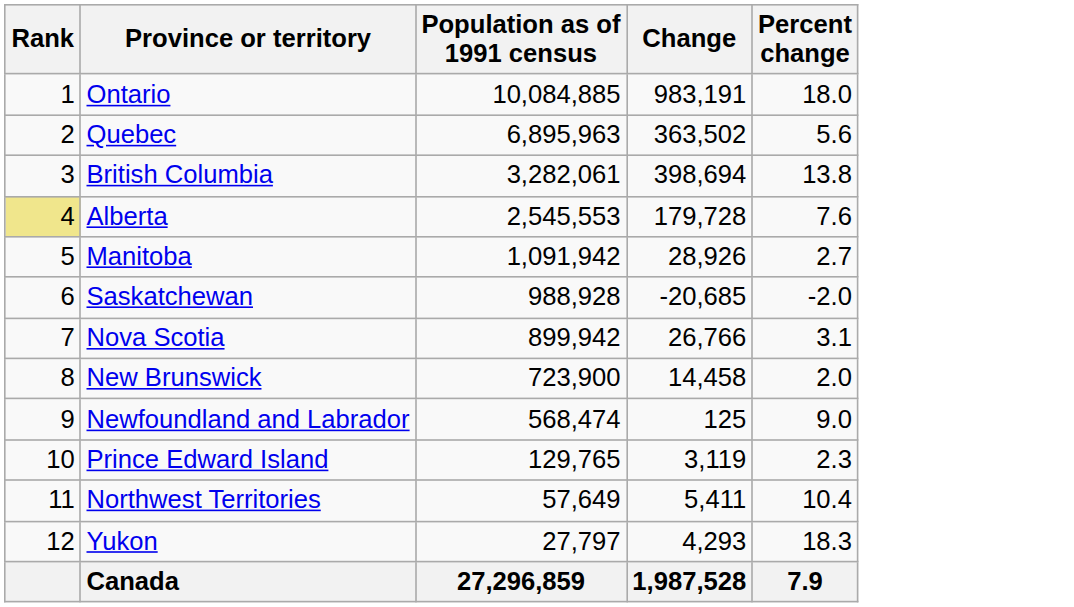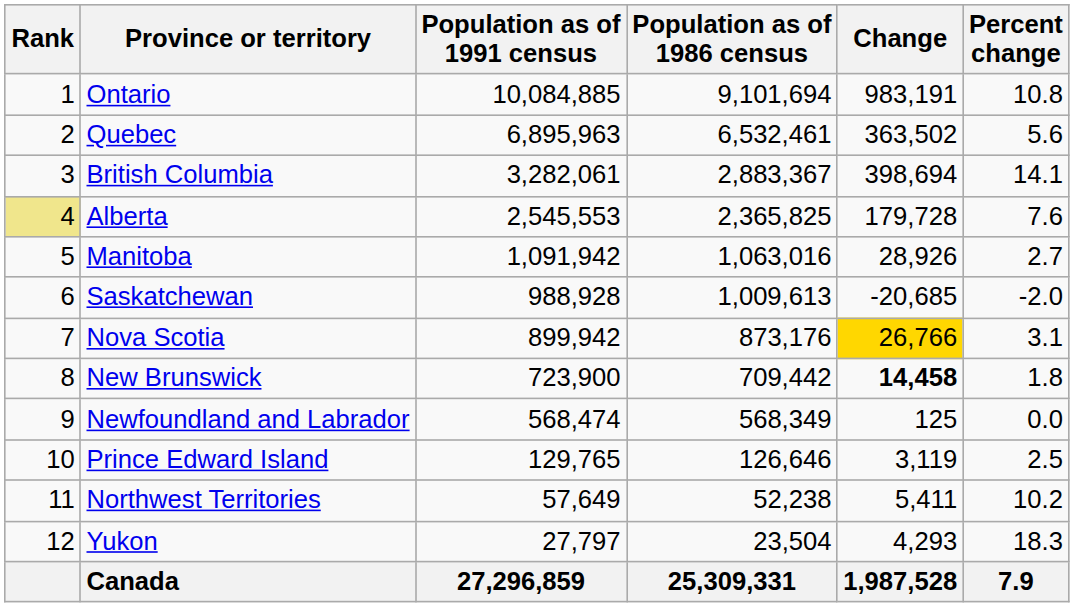 <table class="wikitable sortable" style="text-align: right;">
 <tr>
 <th style="width:40px" style="text-align: center;">Rank</th>
 <th style="text-align: center;">Province or territory</th>
 <th style="text-align: center;" data-sort-type="number">Population as of<br>1991 census</th>
+<th style="text-align: center;" data-sort-type="number">Population as of<br>1986 census</th>
 <th style="text-align: center;" data-sort-type="number">Change</th>
 <th style="text-align: center;" data-sort-type="number">Percent<br>change</th>
 </tr>
 <tr>
 <td>1</td>
 <td style="text-align: left;"><a href='#'>Ontario</a></td>
 <td>10,084,885</td>
+<td>9,101,694</td>
 <td>983,191 </td>
-<td>18.0 </td>
+<td>10.8 </td>
 </tr>
 <tr>
 <td>2</td>
 <td style="text-align: left;"><a href='#'>Quebec</a></td>
 <td>6,895,963</td>
+<td>6,532,461</td>
 <td>363,502 </td>
 <td>5.6 </td>
 </tr>
 <tr>
 <td>3</td>
 <td style="text-align: left;"><a href='#'>British Columbia</a></td>
 <td>3,282,061</td>
+<td>2,883,367</td>
 <td>398,694 </td>
-<td>13.8 </td>
+<td>14.1 </td>
 </tr>
 <tr>
 <td style="background: khaki;">4</td>
 <td style="text-align: left;"><a href='#'>Alberta</a></td>
 <td>2,545,553</td>
+<td>2,365,825</td>
 <td>179,728 </td>
 <td>7.6 </td>
 </tr>
 <tr>
 <td>5</td>
 <td style="text-align: left;"><a href='#'>Manitoba</a></td>
 <td>1,091,942</td>
+<td>1,063,016</td>
 <td>28,926 </td>
 <td>2.7 </td>
 </tr>
 <tr>
 <td>6</td>
 <td style="text-align: left;"><a href='#'>Saskatchewan</a></td>
 <td>988,928</td>
+<td>1,009,613</td>
 <td>-20,685 </td>
 <td>-2.0 </td>
 </tr>
 <tr>
 <td>7</td>
 <td style="text-align: left;"><a href='#'>Nova Scotia</a></td>
 <td>899,942</td>
-<td>26,766 </td>
+<td>873,176</td>
+<td style="background: gold;">26,766 </td>
 <td>3.1 </td>
 </tr>
 <tr>
 <td>8</td>
 <td style="text-align: left;"><a href='#'>New Brunswick</a></td>
 <td>723,900</td>
-<td>14,458 </td>
-<td>2.0 </td>
+<td>709,442</td>
+<td><strong>14,458 </strong></td>
+<td>1.8 </td>
 </tr>
 <tr>
 <td>9</td>
 <td style="text-align: left;"><a href='#'>Newfoundland and Labrador</a></td>
 <td>568,474</td>
+<td>568,349</td>
 <td>125 </td>
-<td>9.0 </td>
+<td>0.0 </td>
 </tr>
 <tr>
 <td>10</td>
 <td style="text-align: left;"><a href='#'>Prince Edward Island</a></td>
 <td>129,765</td>
+<td>126,646</td>
 <td>3,119 </td>
-<td>2.3 </td>
+<td>2.5 </td>
 </tr>
 <tr>
 <td>11</td>
 <td style="text-align: left;"><a href='#'>Northwest Territories</a></td>
 <td>57,649</td>
+<td>52,238</td>
 <td>5,411 </td>
-<td>10.4 </td>
+<td>10.2 </td>
 </tr>
 <tr>
 <td>12</td>
 <td style="text-align: left;"><a href='#'>Yukon</a></td>
 <td>27,797</td>
+<td>23,504</td>
 <td>4,293 </td>
 <td>18.3 </td>
 </tr>
 <tr>
 <th></th>
 <th style="text-align: left;">Canada</th>
 <th>27,296,859</th>
+<th>25,309,331</th>
 <th>1,987,528 </th>
 <th>7.9 </th>
 </tr>
 </table>
